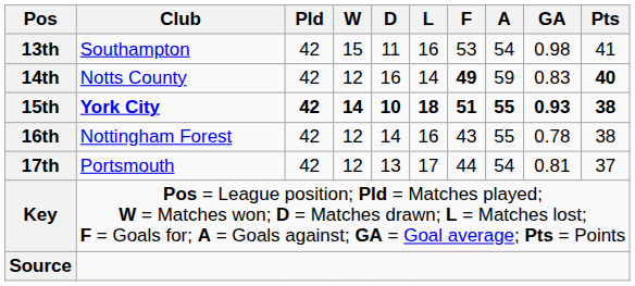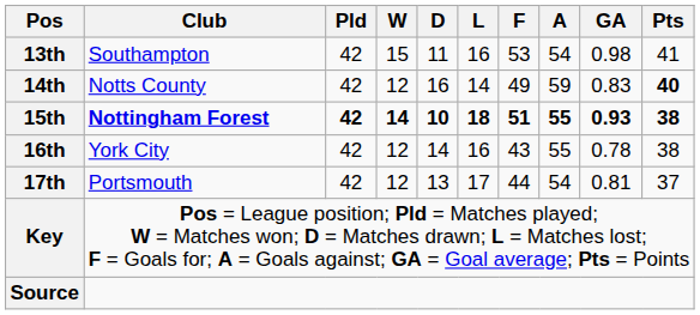 <table class=wikitable style=text-align:center>
 <tr>
 <th scope=col>Pos</th>
 <th scope=col>Club</th>
 <th scope=col>Pld</th>
 <th scope=col>W</th>
 <th scope=col>D</th>
 <th scope=col>L</th>
 <th scope=col>F</th>
 <th scope=col>A</th>
 <th scope=col>GA</th>
 <th scope=col>Pts</th>
 </tr>
 <tr>
 <th scope=row>13th</th>
 <td align=left><a href='#'>Southampton</a></td>
 <td>42</td>
 <td>15</td>
 <td>11</td>
 <td>16</td>
 <td>53</td>
 <td>54</td>
 <td>0.98</td>
 <td>41</td>
 </tr>
 <tr>
 <th scope=row>14th</th>
 <td align=left><a href='#'>Notts County</a></td>
 <td>42</td>
 <td>12</td>
 <td>16</td>
 <td>14</td>
-<td><strong>49</strong></td>
+<td>49</td>
 <td>59</td>
 <td>0.83</td>
 <td><strong>40</strong></td>
 </tr>
 <tr style=font-weight:bold>
 <th scope=row>15th</th>
-<td align=left><a href='#'>York City</a></td>
+<td align=left><a href='#'>Nottingham Forest</a></td>
 <td>42</td>
 <td>14</td>
 <td>10</td>
 <td>18</td>
 <td>51</td>
 <td>55</td>
 <td>0.93</td>
 <td>38</td>
 </tr>
 <tr>
 <th scope=row>16th</th>
-<td align=left><a href='#'>Nottingham Forest</a></td>
+<td align=left><a href='#'>York City</a></td>
 <td>42</td>
 <td>12</td>
 <td>14</td>
 <td>16</td>
 <td>43</td>
 <td>55</td>
 <td>0.78</td>
 <td>38</td>
 </tr>
 <tr>
 <th scope=row>17th</th>
 <td align=left><a href='#'>Portsmouth</a></td>
 <td>42</td>
 <td>12</td>
 <td>13</td>
 <td>17</td>
 <td>44</td>
 <td>54</td>
 <td>0.81</td>
 <td>37</td>
 </tr>
 <tr>
 <th scope=row>Key</th>
 <td colspan=9><strong>Pos</strong> = League position; <strong>Pld</strong> = Matches played;<br><strong>W</strong> = Matches won; <strong>D</strong> = Matches drawn; <strong>L</strong> = Matches lost;<br><strong>F</strong> = Goals for; <strong>A</strong> = Goals against; <strong>GA</strong> = <a href='#'>Goal average</a>; <strong>Pts</strong> = Points</td>
 </tr>
 <tr>
 <th scope=row>Source</th>
 <td colspan=9></td>
 </tr>
 </table>
